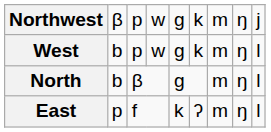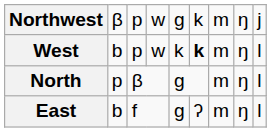 <table class="wikitable">
 <tr>
 <th>Northwest</th>
 <td>β</td>
 <td>p</td>
 <td>w</td>
 <td>g</td>
 <td>k</td>
 <td>m</td>
 <td>ŋ</td>
 <td>j</td>
 </tr>
 <tr>
 <th>West</th>
 <td>b</td>
 <td>p</td>
 <td>w</td>
-<td>g</td>
 <td>k</td>
+<td><strong>k</strong></td>
 <td>m</td>
 <td>ŋ</td>
 <td>l</td>
 </tr>
 <tr>
 <th>North</th>
-<td>b</td>
+<td>p</td>
 <td colspan="2">β</td>
 <td colspan="2">g</td>
 <td>m</td>
 <td>ŋ</td>
 <td>l</td>
 </tr>
 <tr>
 <th>East</th>
-<td>p</td>
+<td>b</td>
 <td colspan="2">f</td>
-<td>k</td>
+<td>g</td>
 <td>ʔ</td>
 <td>m</td>
 <td>ŋ</td>
 <td>l</td>
 </tr>
 </table>
